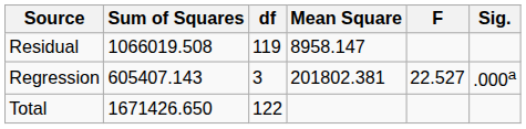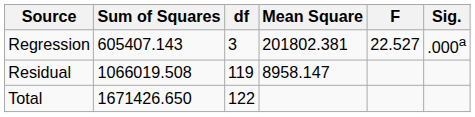 <table class="wikitable">
 <tr>
 <th>Source</th>
 <th>Sum of Squares</th>
 <th>df</th>
 <th>Mean Square</th>
 <th>F</th>
 <th>Sig.</th>
 </tr>
 <tr>
+<td>Regression</td>
+<td>605407.143</td>
+<td>3</td>
+<td>201802.381</td>
+<td>22.527</td>
+<td>.000<sup>a</sup></td>
+</tr>
+<tr>
 <td>Residual</td>
 <td> 1066019.508</td>
 <td>119</td>
 <td>8958.147</td>
 <td></td>
 <td></td>
-</tr>
-<tr>
-<td>Regression</td>
-<td>605407.143</td>
-<td>3</td>
-<td>201802.381</td>
-<td>22.527</td>
-<td>.000<sup>a</sup></td>
 </tr>
 <tr>
 <td>Total</td>
 <td> 1671426.650</td>
 <td>122</td>
 <td></td>
 <td></td>
 <td></td>
 </tr>
 </table>
